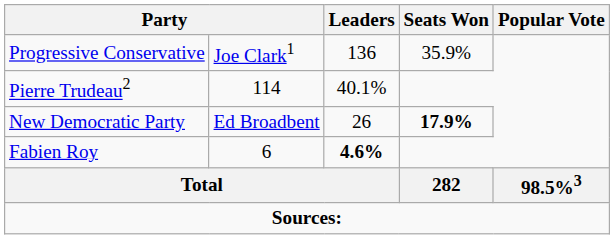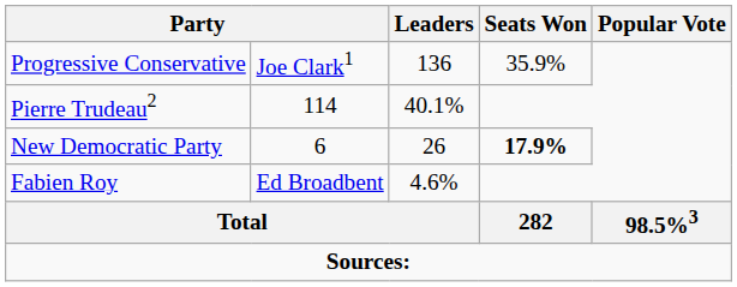 <table class="wikitable">
 <tr>
 <th colspan="2">Party</th>
 <th>Leaders</th>
 <th>Seats Won</th>
 <th>Popular Vote</th>
 </tr>
 <tr>
 <td><a href='#'>Progressive Conservative</a></td>
 <td><a href='#'>Joe Clark</a><sup>1</sup></td>
 <td align=center>136</td>
 <td align=center>35.9%</td>
 </tr>
 <tr>
 <td><a href='#'>Pierre Trudeau</a><sup>2</sup></td>
 <td align=center>114</td>
 <td align=center>40.1%</td>
 </tr>
 <tr>
 <td><a href='#'>New Democratic Party</a></td>
-<td><a href='#'>Ed Broadbent</a></td>
+<td align=center>6</td>
 <td align=center>26</td>
 <td align=center><strong>17.9%</strong></td>
 </tr>
 <tr>
 <td><a href='#'>Fabien Roy</a></td>
-<td align=center>6</td>
-<td align=center><strong>4.6%</strong></td>
+<td><a href='#'>Ed Broadbent</a></td>
+<td align=center>4.6%</td>
 </tr>
 <tr>
 <th colspan=3 align=left>Total</th>
 <th align=center>282</th>
 <th align=center>98.5%<sup>3</sup></th>
 </tr>
 <tr>
 <td align="center" colspan=5><strong>Sources:</strong> </td>
 </tr>
 </table>
